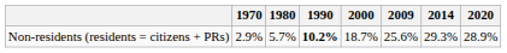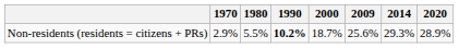 <table class="wikitable">
 <tr>
 <th></th>
 <th>1970</th>
 <th>1980</th>
 <th>1990</th>
 <th>2000</th>
 <th>2009</th>
 <th>2014</th>
 <th>2020</th>
 </tr>
 <tr>
 <td>Non-residents (residents = citizens + PRs)</td>
 <td align="right">2.9%</td>
-<td align="right">5.7%</td>
+<td align="right">5.5%</td>
 <td align="right"><strong>10.2%</strong></td>
 <td align="right">18.7%</td>
 <td align="right">25.6%</td>
 <td align="right">29.3%</td>
 <td align="right">28.9%</td>
 </tr>
 </table>
